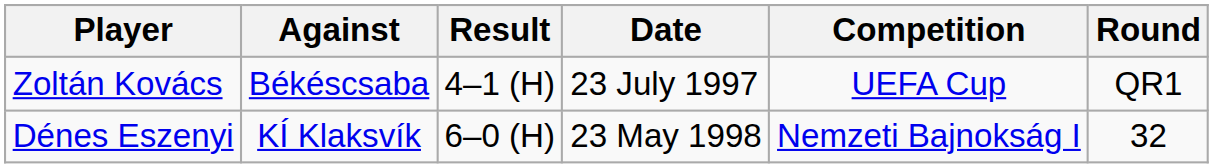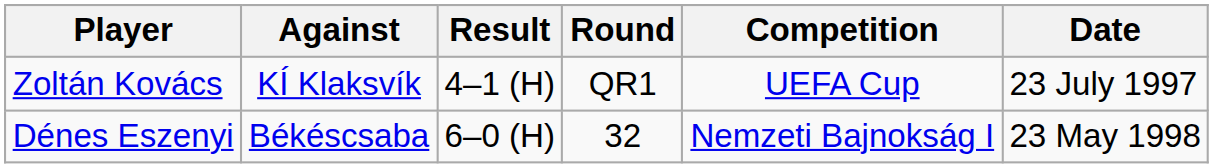 <table class="wikitable sortable">
 <tr>
 <th>Player</th>
 <th>Against</th>
 <th style="text-align:center">Result</th>
+<th>Round</th>
+<th style="text-align:center">Competition</th>
 <th>Date</th>
-<th style="text-align:center">Competition</th>
-<th>Round</th>
 </tr>
 <tr>
 <td> <a href='#'>Zoltán Kovács</a></td>
-<td align="center"><a href='#'>Békéscsaba</a></td>
+<td align="center"><a href='#'>KÍ Klaksvík</a></td>
 <td>4–1 (H)</td>
+<td align="center">QR1</td>
+<td align="center"><a href='#'>UEFA Cup</a></td>
 <td>23 July 1997</td>
-<td align="center"><a href='#'>UEFA Cup</a></td>
-<td align="center">QR1</td>
 </tr>
 <tr>
 <td> <a href='#'>Dénes Eszenyi</a></td>
-<td align="center"><a href='#'>KÍ Klaksvík</a></td>
+<td align="center"><a href='#'>Békéscsaba</a></td>
 <td>6–0 (H)</td>
+<td align="center">32</td>
+<td><a href='#'>Nemzeti Bajnokság I</a></td>
 <td>23 May 1998</td>
-<td><a href='#'>Nemzeti Bajnokság I</a></td>
-<td align="center">32</td>
 </tr>
 </table>
